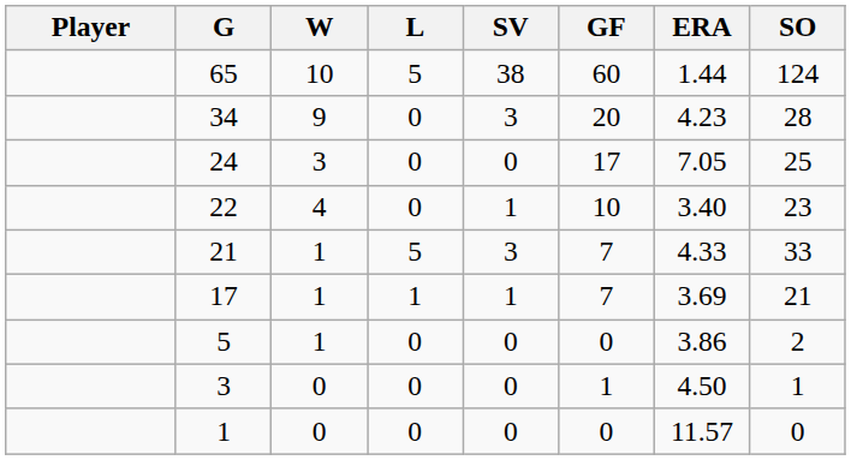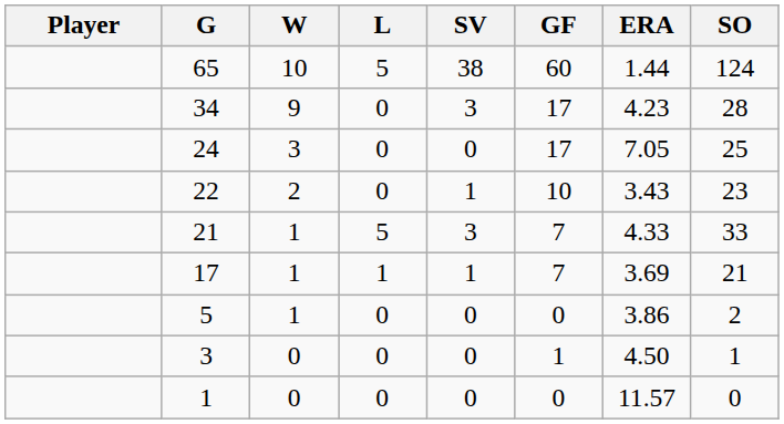 <table class="wikitable sortable">
 <tr>
 <th bgcolor="#DDDDFF" width="16%">Player</th>
 <th bgcolor="#DDDDFF" width="9%">G</th>
 <th bgcolor="#DDDDFF" width="9%">W</th>
 <th bgcolor="#DDDDFF" width="9%">L</th>
 <th bgcolor="#DDDDFF" width="9%">SV</th>
 <th bgcolor="#DDDDFF" width="9%">GF</th>
 <th bgcolor="#DDDDFF" width="9%">ERA</th>
 <th bgcolor="#DDDDFF" width="9%">SO</th>
 </tr>
 <tr align="center">
 <td></td>
 <td>65</td>
 <td>10</td>
 <td>5</td>
 <td>38</td>
 <td>60</td>
 <td>1.44</td>
 <td>124</td>
 </tr>
 <tr align="center">
 <td></td>
 <td>34</td>
 <td>9</td>
 <td>0</td>
 <td>3</td>
-<td>20</td>
+<td>17</td>
 <td>4.23</td>
 <td>28</td>
 </tr>
 <tr align="center">
 <td></td>
 <td>24</td>
 <td>3</td>
 <td>0</td>
 <td>0</td>
 <td>17</td>
 <td>7.05</td>
 <td>25</td>
 </tr>
 <tr align="center">
 <td></td>
 <td>22</td>
-<td>4</td>
+<td>2</td>
 <td>0</td>
 <td>1</td>
 <td>10</td>
-<td>3.40</td>
+<td>3.43</td>
 <td>23</td>
 </tr>
 <tr align="center">
 <td></td>
 <td>21</td>
 <td>1</td>
 <td>5</td>
 <td>3</td>
 <td>7</td>
 <td>4.33</td>
 <td>33</td>
 </tr>
 <tr align="center">
 <td></td>
 <td>17</td>
 <td>1</td>
 <td>1</td>
 <td>1</td>
 <td>7</td>
 <td>3.69</td>
 <td>21</td>
 </tr>
 <tr align="center">
 <td></td>
 <td>5</td>
 <td>1</td>
 <td>0</td>
 <td>0</td>
 <td>0</td>
 <td>3.86</td>
 <td>2</td>
 </tr>
 <tr align="center">
 <td></td>
 <td>3</td>
 <td>0</td>
 <td>0</td>
 <td>0</td>
 <td>1</td>
 <td>4.50</td>
 <td>1</td>
 </tr>
 <tr align="center">
 <td></td>
 <td>1</td>
 <td>0</td>
 <td>0</td>
 <td>0</td>
 <td>0</td>
 <td>11.57</td>
 <td>0</td>
 </tr>
 </table>
